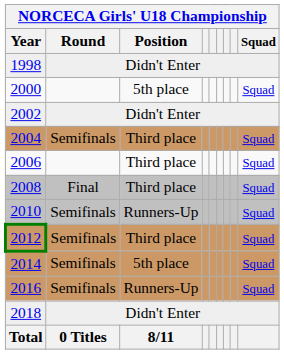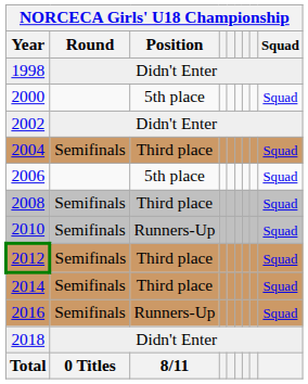 <table class="wikitable" style="text-align: center;">
 <tr>
 <th colspan=9><a href='#'>NORCECA Girls' U18 Championship</a></th>
 </tr>
 <tr>
 <th>Year</th>
 <th>Round</th>
 <th>Position</th>
 <th></th>
 <th></th>
 <th></th>
 <th></th>
 <th></th>
 <th><small>Squad</small></th>
 </tr>
 <tr bgcolor="efefef">
 <td> <a href='#'>1998</a></td>
 <td colspan=9>Didn't Enter</td>
 </tr>
 <tr>
 <td> <a href='#'>2000</a></td>
 <td></td>
 <td>5th place</td>
 <td></td>
 <td></td>
 <td></td>
 <td></td>
 <td></td>
 <td><small><a href='#'>Squad</a></small></td>
 </tr>
 <tr bgcolor="efefef">
 <td> <a href='#'>2002</a></td>
 <td colspan=9>Didn't Enter</td>
 </tr>
 <tr bgcolor=cc9966>
 <td> <a href='#'>2004</a></td>
 <td>Semifinals</td>
 <td>Third place</td>
 <td></td>
 <td></td>
 <td></td>
 <td></td>
 <td></td>
 <td><small><a href='#'>Squad</a></small></td>
 </tr>
 <tr>
 <td> <a href='#'>2006</a></td>
 <td></td>
-<td>Third place</td>
+<td>5th place</td>
 <td></td>
 <td></td>
 <td></td>
 <td></td>
 <td></td>
 <td><small><a href='#'>Squad</a></small></td>
 </tr>
 <tr bgcolor=silver>
 <td> <a href='#'>2008</a></td>
-<td>Final</td>
+<td>Semifinals</td>
 <td>Third place</td>
 <td></td>
 <td></td>
 <td></td>
 <td></td>
 <td></td>
 <td><small><a href='#'>Squad</a></small></td>
 </tr>
 <tr bgcolor=silver>
 <td> <a href='#'>2010</a></td>
 <td>Semifinals</td>
 <td>Runners-Up</td>
 <td></td>
 <td></td>
 <td></td>
 <td></td>
 <td></td>
 <td><small><a href='#'>Squad</a></small></td>
 </tr>
 <tr bgcolor=cc9966>
 <td style="border:3px solid green"> <a href='#'>2012</a></td>
 <td>Semifinals</td>
 <td>Third place</td>
 <td></td>
 <td></td>
 <td></td>
 <td></td>
 <td></td>
 <td><small><a href='#'>Squad</a></small></td>
 </tr>
 <tr bgcolor=cc9966>
 <td> <a href='#'>2014</a></td>
 <td>Semifinals</td>
-<td>5th place</td>
+<td>Third place</td>
 <td></td>
 <td></td>
 <td></td>
 <td></td>
 <td></td>
 <td><small><a href='#'>Squad</a></small></td>
 </tr>
 <tr bgcolor=cc9966>
 <td> <a href='#'>2016</a></td>
 <td>Semifinals</td>
 <td>Runners-Up</td>
 <td></td>
 <td></td>
 <td></td>
 <td></td>
 <td></td>
 <td><small> <a href='#'>Squad</a></small></td>
 </tr>
 <tr bgcolor="efefef">
 <td> <a href='#'>2018</a></td>
 <td colspan=9>Didn't Enter</td>
 </tr>
 <tr>
 <th>Total</th>
 <th>0 Titles</th>
 <th>8/11</th>
 <th></th>
 <th></th>
 <th></th>
 <th></th>
 <th></th>
 <th></th>
 </tr>
 </table>
